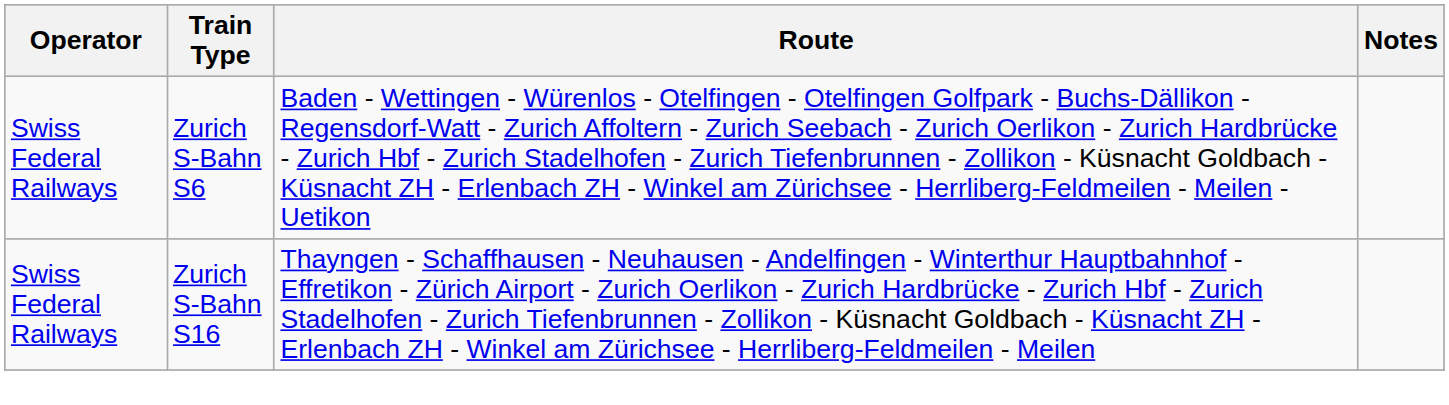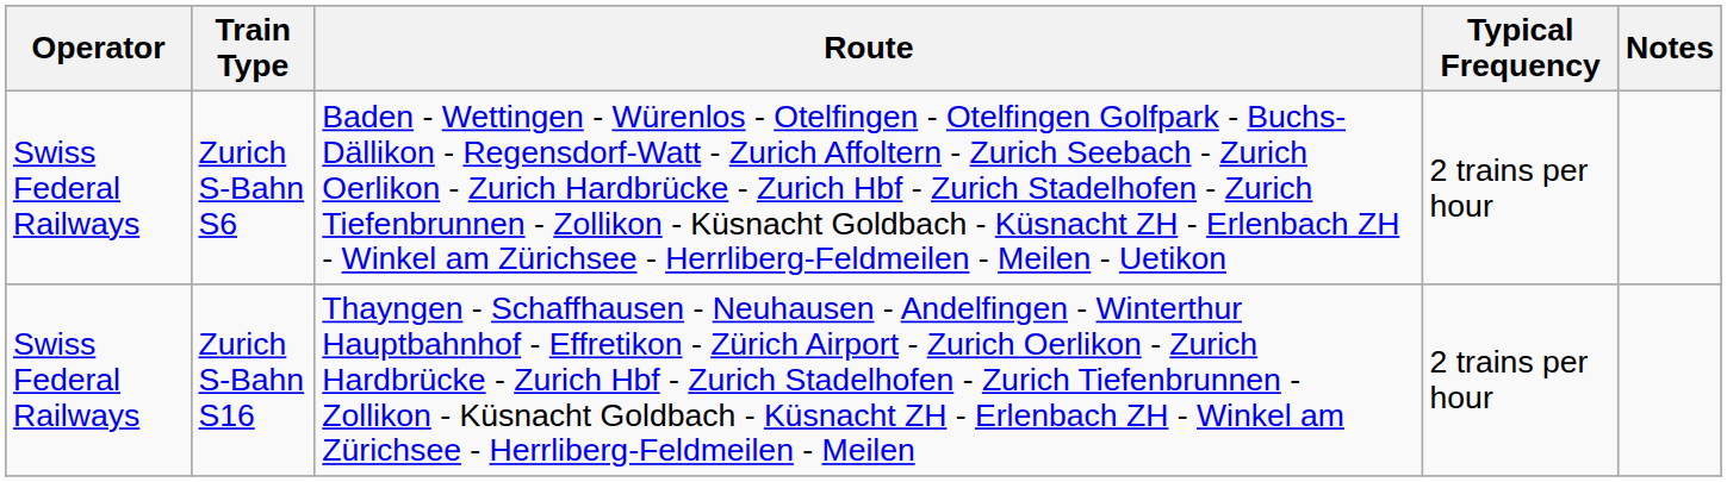 <table class="wikitable vatop">
 <tr>
 <th>Operator</th>
 <th>Train Type</th>
 <th>Route</th>
+<th>Typical Frequency</th>
 <th>Notes</th>
 </tr>
 <tr>
 <td><a href='#'>Swiss Federal Railways</a></td>
 <td><a href='#'>Zurich S-Bahn</a><br><a href='#'>S6</a></td>
 <td><a href='#'>Baden</a> - <a href='#'>Wettingen</a> - <a href='#'>Würenlos</a> - <a href='#'>Otelfingen</a> - <a href='#'>Otelfingen Golfpark</a> - <a href='#'>Buchs-Dällikon</a> - <a href='#'>Regensdorf-Watt</a> - <a href='#'>Zurich Affoltern</a> - <a href='#'>Zurich Seebach</a> - <a href='#'>Zurich Oerlikon</a> - <a href='#'>Zurich Hardbrücke</a> - <a href='#'>Zurich Hbf</a> - <a href='#'>Zurich Stadelhofen</a> - <a href='#'>Zurich Tiefenbrunnen</a> - <a href='#'>Zollikon</a> - Küsnacht Goldbach - <a href='#'>Küsnacht ZH</a> - <a href='#'>Erlenbach ZH</a> - <a href='#'>Winkel am Zürichsee</a> - <a href='#'>Herrliberg-Feldmeilen</a> - <a href='#'>Meilen</a> - <a href='#'>Uetikon</a></td>
+<td>2 trains per hour</td>
 <td></td>
 </tr>
 <tr>
 <td><a href='#'>Swiss Federal Railways</a></td>
 <td><a href='#'>Zurich S-Bahn</a><br><a href='#'>S16</a></td>
 <td><a href='#'>Thayngen</a> - <a href='#'>Schaffhausen</a> - <a href='#'>Neuhausen</a> - <a href='#'>Andelfingen</a> - <a href='#'>Winterthur Hauptbahnhof</a> - <a href='#'>Effretikon</a> - <a href='#'>Zürich Airport</a> - <a href='#'>Zurich Oerlikon</a> - <a href='#'>Zurich Hardbrücke</a> - <a href='#'>Zurich Hbf</a> - <a href='#'>Zurich Stadelhofen</a> - <a href='#'>Zurich Tiefenbrunnen</a> - <a href='#'>Zollikon</a> - Küsnacht Goldbach - <a href='#'>Küsnacht ZH</a> - <a href='#'>Erlenbach ZH</a> - <a href='#'>Winkel am Zürichsee</a> - <a href='#'>Herrliberg-Feldmeilen</a> - <a href='#'>Meilen</a></td>
+<td>2 trains per hour</td>
 <td></td>
 </tr>
 </table>
